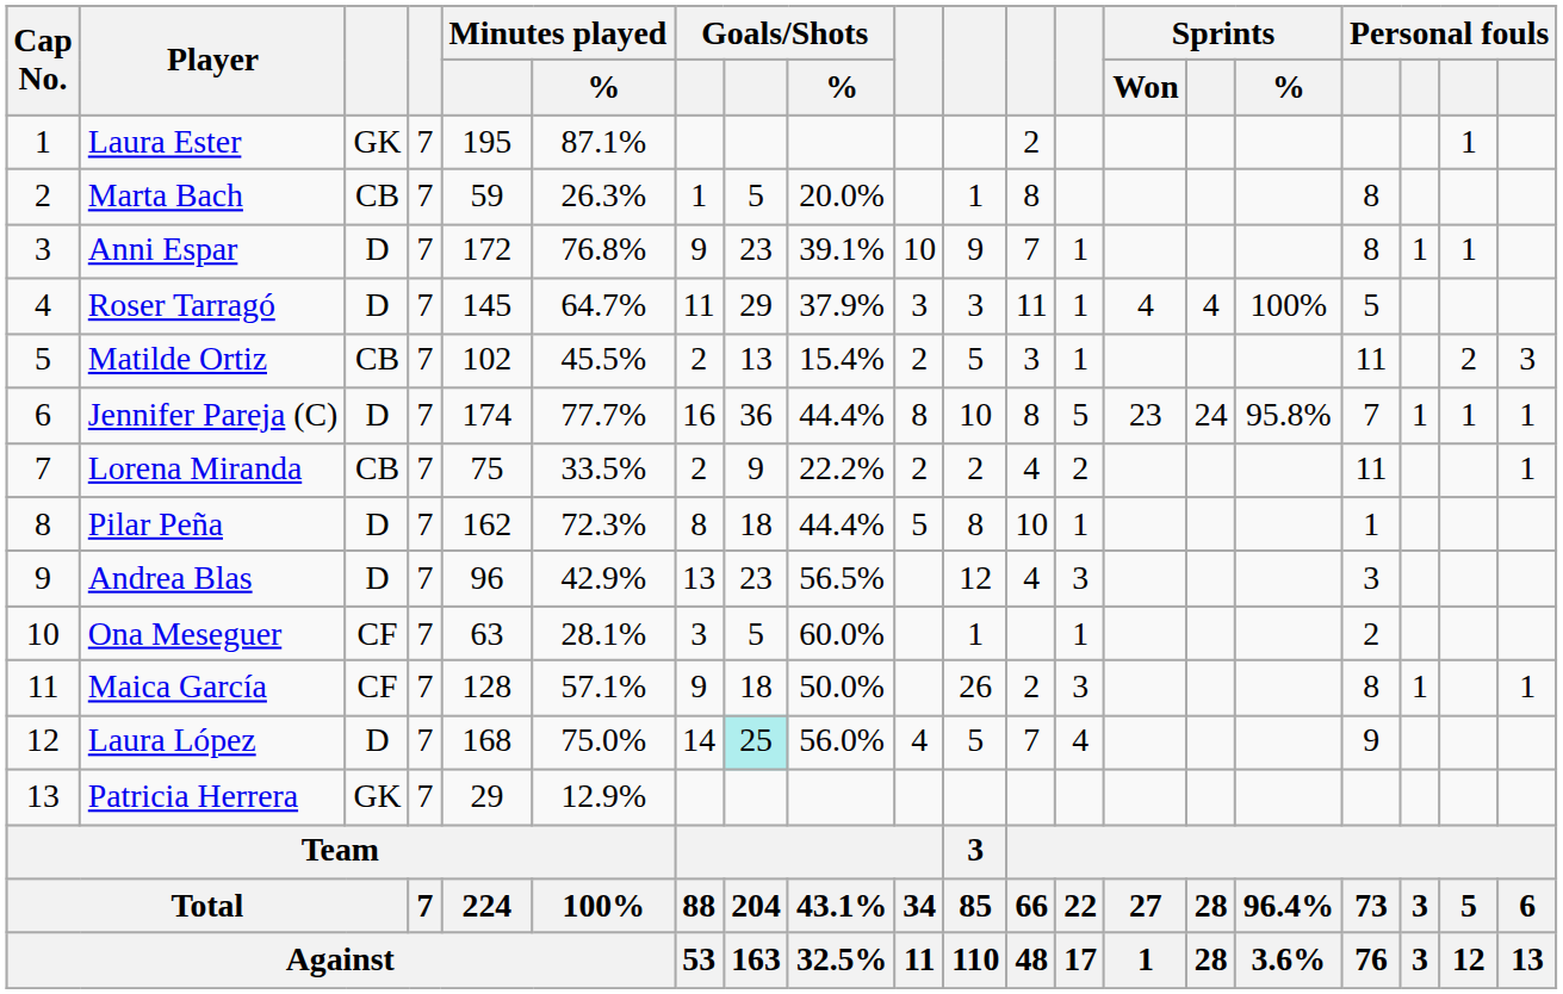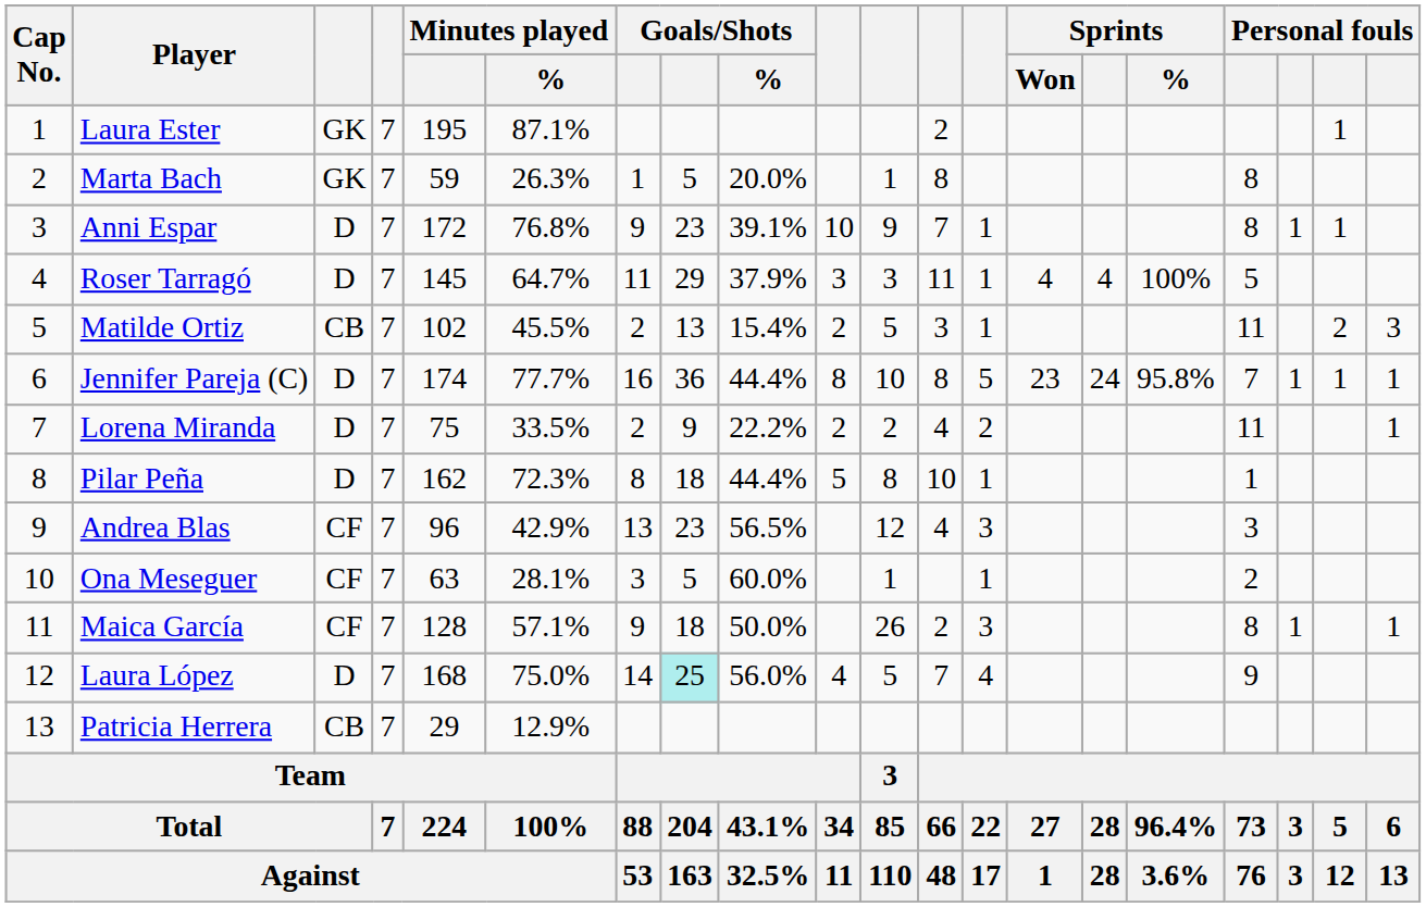 <table class="wikitable sortable" style="text-align: center; font-size: 85%; margin-left: 1em;">
 <tr>
 <th rowspan="2">Cap<br>No.</th>
 <th rowspan="2">Player</th>
 <th rowspan="2"></th>
 <th rowspan="2"></th>
 <th colspan="2">Minutes played</th>
 <th colspan="3">Goals/Shots</th>
 <th rowspan="2"></th>
 <th rowspan="2"></th>
 <th rowspan="2"></th>
 <th rowspan="2"></th>
 <th colspan="3">Sprints</th>
 <th colspan="4">Personal fouls</th>
 </tr>
 <tr>
 <th></th>
 <th>%</th>
 <th></th>
 <th></th>
 <th>%</th>
 <th>Won</th>
 <th></th>
 <th>%</th>
 <th></th>
 <th></th>
 <th></th>
 <th></th>
 </tr>
 <tr>
 <td>1</td>
 <td style="text-align: left;" data-sort-value="Ester, Laura"><a href='#'>Laura Ester</a></td>
 <td>GK</td>
 <td>7</td>
 <td>195</td>
 <td>87.1%</td>
 <td></td>
 <td></td>
 <td></td>
 <td></td>
 <td></td>
 <td>2</td>
 <td></td>
 <td></td>
 <td></td>
 <td></td>
 <td></td>
 <td></td>
 <td>1</td>
 <td></td>
 </tr>
 <tr>
 <td>2</td>
 <td style="text-align: left;" data-sort-value="Bach, Marta"><a href='#'>Marta Bach</a></td>
-<td>CB</td>
+<td>GK</td>
 <td>7</td>
 <td>59</td>
 <td>26.3%</td>
 <td>1</td>
 <td>5</td>
 <td>20.0%</td>
 <td></td>
 <td>1</td>
 <td>8</td>
 <td></td>
 <td></td>
 <td></td>
 <td></td>
 <td>8</td>
 <td></td>
 <td></td>
 <td></td>
 </tr>
 <tr>
 <td>3</td>
 <td style="text-align: left;" data-sort-value="Espar, Anni"><a href='#'>Anni Espar</a></td>
 <td>D</td>
 <td>7</td>
 <td>172</td>
 <td>76.8%</td>
 <td>9</td>
 <td>23</td>
 <td>39.1%</td>
 <td>10</td>
 <td>9</td>
 <td>7</td>
 <td>1</td>
 <td></td>
 <td></td>
 <td></td>
 <td>8</td>
 <td>1</td>
 <td>1</td>
 <td></td>
 </tr>
 <tr>
 <td>4</td>
 <td style="text-align: left;" data-sort-value="Tarragó, Roser"><a href='#'>Roser Tarragó</a></td>
 <td>D</td>
 <td>7</td>
 <td>145</td>
 <td>64.7%</td>
 <td>11</td>
 <td>29</td>
 <td>37.9%</td>
 <td>3</td>
 <td>3</td>
 <td>11</td>
 <td>1</td>
 <td>4</td>
 <td>4</td>
 <td>100%</td>
 <td>5</td>
 <td></td>
 <td></td>
 <td></td>
 </tr>
 <tr>
 <td>5</td>
 <td style="text-align: left;" data-sort-value="Ortiz, Matilde"><a href='#'>Matilde Ortiz</a></td>
 <td>CB</td>
 <td>7</td>
 <td>102</td>
 <td>45.5%</td>
 <td>2</td>
 <td>13</td>
 <td>15.4%</td>
 <td>2</td>
 <td>5</td>
 <td>3</td>
 <td>1</td>
 <td></td>
 <td></td>
 <td></td>
 <td>11</td>
 <td></td>
 <td>2</td>
 <td>3</td>
 </tr>
 <tr>
 <td>6</td>
 <td style="text-align: left;" data-sort-value="Pareja, Jennifer"><a href='#'>Jennifer Pareja</a> (C)</td>
 <td>D</td>
 <td>7</td>
 <td>174</td>
 <td>77.7%</td>
 <td>16</td>
 <td>36</td>
 <td>44.4%</td>
 <td>8</td>
 <td>10</td>
 <td>8</td>
 <td>5</td>
 <td>23</td>
 <td>24</td>
 <td>95.8%</td>
 <td>7</td>
 <td>1</td>
 <td>1</td>
 <td>1</td>
 </tr>
 <tr>
 <td>7</td>
 <td style="text-align: left;" data-sort-value="Miranda, Lorena"><a href='#'>Lorena Miranda</a></td>
-<td>CB</td>
+<td>D</td>
 <td>7</td>
 <td>75</td>
 <td>33.5%</td>
 <td>2</td>
 <td>9</td>
 <td>22.2%</td>
 <td>2</td>
 <td>2</td>
 <td>4</td>
 <td>2</td>
 <td></td>
 <td></td>
 <td></td>
 <td>11</td>
 <td></td>
 <td></td>
 <td>1</td>
 </tr>
 <tr>
 <td>8</td>
 <td style="text-align: left;" data-sort-value="Peña, María del Pilar"><a href='#'>Pilar Peña</a></td>
 <td>D</td>
 <td>7</td>
 <td>162</td>
 <td>72.3%</td>
 <td>8</td>
 <td>18</td>
 <td>44.4%</td>
 <td>5</td>
 <td>8</td>
 <td>10</td>
 <td>1</td>
 <td></td>
 <td></td>
 <td></td>
 <td>1</td>
 <td></td>
 <td></td>
 <td></td>
 </tr>
 <tr>
 <td>9</td>
 <td style="text-align: left;" data-sort-value="Blas, Andrea"><a href='#'>Andrea Blas</a></td>
-<td>D</td>
+<td>CF</td>
 <td>7</td>
 <td>96</td>
 <td>42.9%</td>
 <td>13</td>
 <td>23</td>
 <td>56.5%</td>
 <td></td>
 <td>12</td>
 <td>4</td>
 <td>3</td>
 <td></td>
 <td></td>
 <td></td>
 <td>3</td>
 <td></td>
 <td></td>
 <td></td>
 </tr>
 <tr>
 <td>10</td>
 <td style="text-align: left;" data-sort-value="Meseguer, Ona"><a href='#'>Ona Meseguer</a></td>
 <td>CF</td>
 <td>7</td>
 <td>63</td>
 <td>28.1%</td>
 <td>3</td>
 <td>5</td>
 <td>60.0%</td>
 <td></td>
 <td>1</td>
 <td></td>
 <td>1</td>
 <td></td>
 <td></td>
 <td></td>
 <td>2</td>
 <td></td>
 <td></td>
 <td></td>
 </tr>
 <tr>
 <td>11</td>
 <td style="text-align: left;" data-sort-value="García Godoy, Maica"><a href='#'>Maica García</a></td>
 <td>CF</td>
 <td>7</td>
 <td>128</td>
 <td>57.1%</td>
 <td>9</td>
 <td>18</td>
 <td>50.0%</td>
 <td></td>
 <td>26</td>
 <td>2</td>
 <td>3</td>
 <td></td>
 <td></td>
 <td></td>
 <td>8</td>
 <td>1</td>
 <td></td>
 <td>1</td>
 </tr>
 <tr>
 <td>12</td>
 <td style="text-align: left;" data-sort-value="López, Laura"><a href='#'>Laura López</a></td>
 <td>D</td>
 <td>7</td>
 <td>168</td>
 <td>75.0%</td>
 <td>14</td>
 <td style="background: paleturquoise;">25</td>
 <td>56.0%</td>
 <td>4</td>
 <td>5</td>
 <td>7</td>
 <td>4</td>
 <td></td>
 <td></td>
 <td></td>
 <td>9</td>
 <td></td>
 <td></td>
 <td></td>
 </tr>
 <tr>
 <td>13</td>
 <td style="text-align: left;" data-sort-value="Herrera, Patricia"><a href='#'>Patricia Herrera</a></td>
-<td>GK</td>
+<td>CB</td>
 <td>7</td>
 <td>29</td>
 <td>12.9%</td>
 <td></td>
 <td></td>
 <td></td>
 <td></td>
 <td></td>
 <td></td>
 <td></td>
 <td></td>
 <td></td>
 <td></td>
 <td></td>
 <td></td>
 <td></td>
 <td></td>
 </tr>
 <tr>
 <th colspan="6">Team</th>
 <th colspan="4"></th>
 <th>3</th>
 <th colspan="9"></th>
 </tr>
 <tr>
 <th colspan="3">Total</th>
 <th>7</th>
 <th>224</th>
 <th>100%</th>
 <th>88</th>
 <th>204</th>
 <th>43.1%</th>
 <th>34</th>
 <th>85</th>
 <th>66</th>
 <th>22</th>
 <th>27</th>
 <th>28</th>
 <th>96.4%</th>
 <th>73</th>
 <th>3</th>
 <th>5</th>
 <th>6</th>
 </tr>
 <tr>
 <th colspan="6">Against</th>
 <th>53</th>
 <th>163</th>
 <th>32.5%</th>
 <th>11</th>
 <th>110</th>
 <th>48</th>
 <th>17</th>
 <th>1</th>
 <th>28</th>
 <th>3.6%</th>
 <th>76</th>
 <th>3</th>
 <th>12</th>
 <th>13</th>
 </tr>
 </table>
